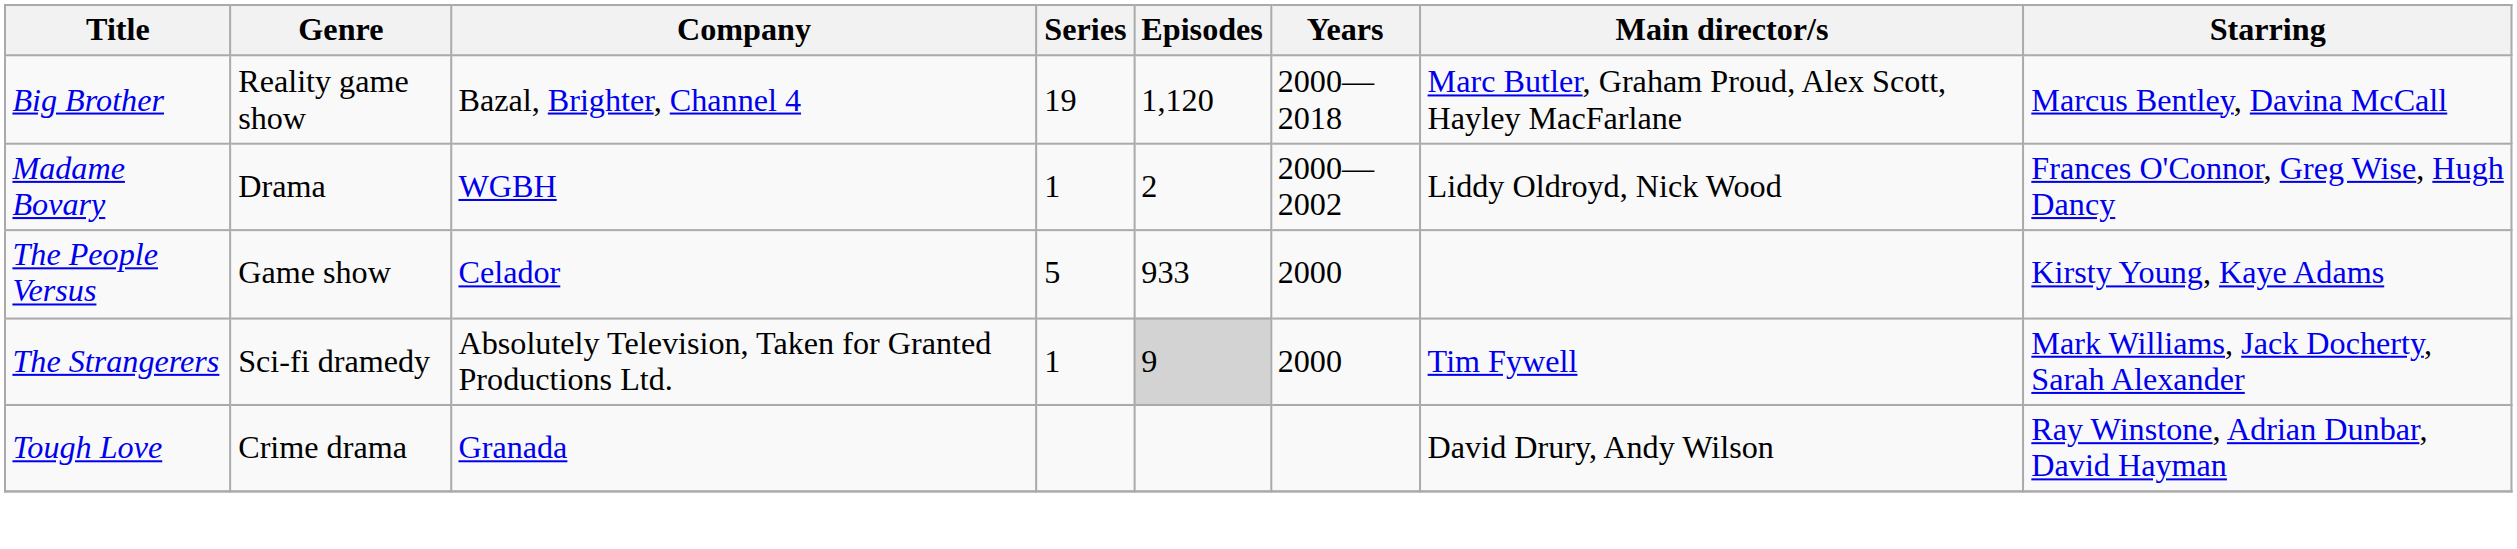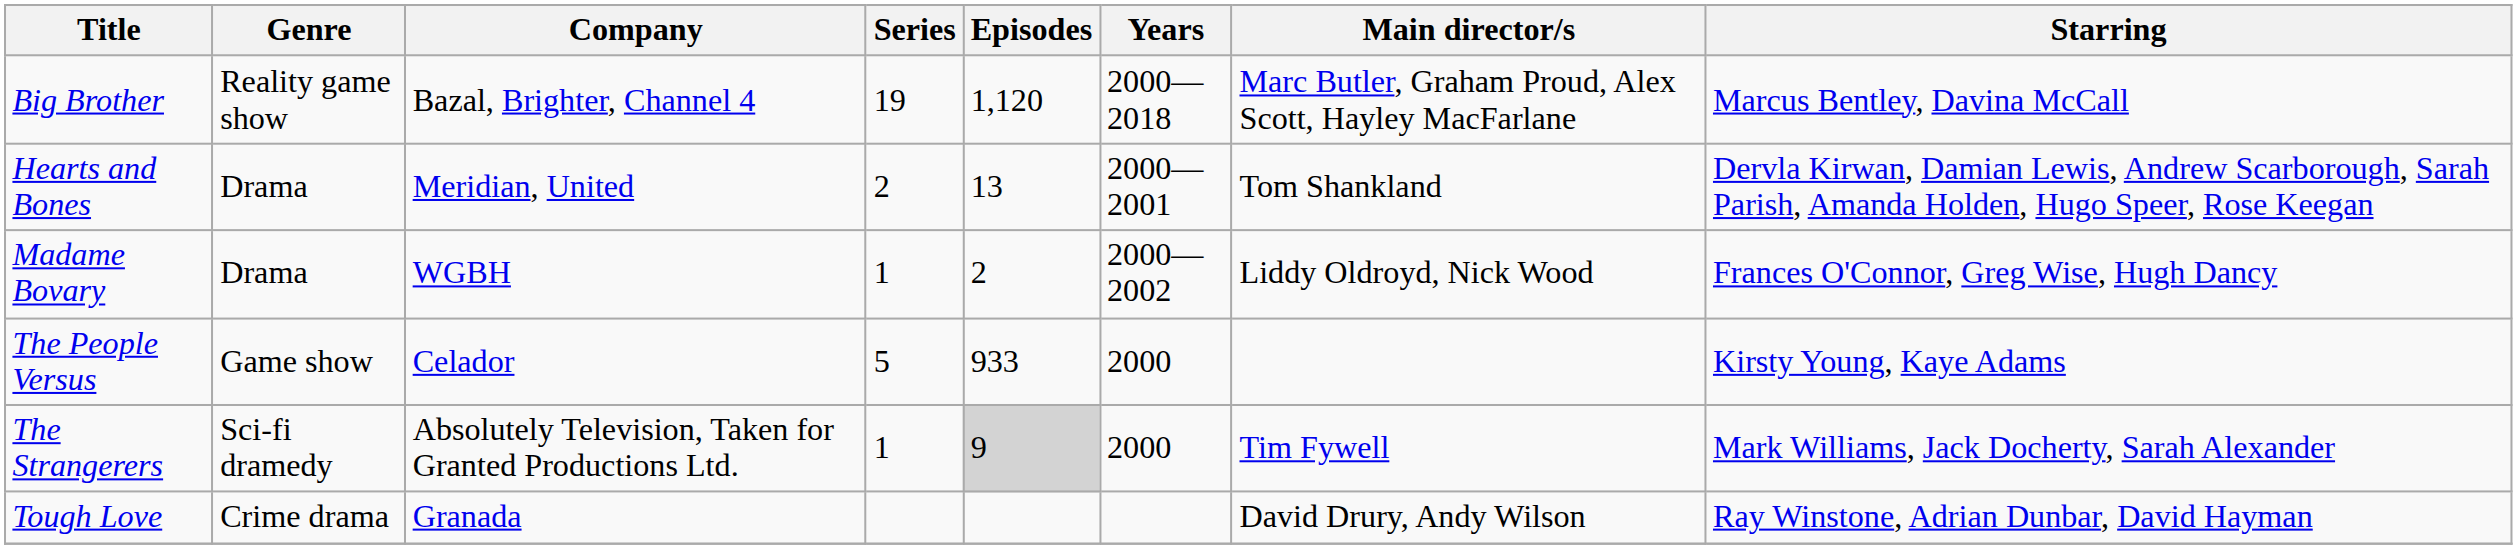 <table class="wikitable unsortable">
 <tr>
 <th>Title</th>
 <th>Genre</th>
 <th>Company</th>
 <th>Series</th>
 <th>Episodes</th>
 <th>Years</th>
 <th>Main director/s</th>
 <th>Starring</th>
 </tr>
 <tr>
 <td><em><a href='#'>Big Brother</a></em></td>
 <td>Reality game show</td>
 <td>Bazal, <a href='#'>Brighter</a>, <a href='#'>Channel 4</a></td>
 <td>19</td>
 <td>1,120</td>
 <td>2000—2018</td>
 <td><a href='#'>Marc Butler</a>, Graham Proud, Alex Scott, Hayley MacFarlane</td>
 <td><a href='#'>Marcus Bentley</a>, <a href='#'>Davina McCall</a></td>
+</tr>
+<tr>
+<td><em><a href='#'>Hearts and Bones</a></em></td>
+<td>Drama</td>
+<td><a href='#'>Meridian</a>, <a href='#'>United</a></td>
+<td>2</td>
+<td>13</td>
+<td>2000—2001</td>
+<td>Tom Shankland</td>
+<td><a href='#'>Dervla Kirwan</a>, <a href='#'>Damian Lewis</a>, <a href='#'>Andrew Scarborough</a>, <a href='#'>Sarah Parish</a>, <a href='#'>Amanda Holden</a>, <a href='#'>Hugo Speer</a>, <a href='#'>Rose Keegan</a></td>
 </tr>
 <tr>
 <td><em><a href='#'>Madame Bovary</a></em></td>
 <td>Drama</td>
 <td><a href='#'>WGBH</a></td>
 <td>1</td>
 <td>2</td>
 <td>2000—2002</td>
 <td>Liddy Oldroyd, Nick Wood</td>
 <td><a href='#'>Frances O'Connor</a>, <a href='#'>Greg Wise</a>, <a href='#'>Hugh Dancy</a></td>
 </tr>
 <tr>
 <td><em><a href='#'>The People Versus</a></em></td>
 <td>Game show</td>
 <td><a href='#'>Celador</a></td>
 <td>5</td>
 <td>933</td>
 <td>2000</td>
 <td></td>
 <td><a href='#'>Kirsty Young</a>, <a href='#'>Kaye Adams</a></td>
 </tr>
 <tr>
 <td><em><a href='#'>The Strangerers</a></em></td>
 <td>Sci-fi dramedy</td>
 <td>Absolutely Television, Taken for Granted Productions Ltd.</td>
 <td>1</td>
 <td style="background: lightgrey;">9</td>
 <td>2000</td>
 <td><a href='#'>Tim Fywell</a></td>
 <td><a href='#'>Mark Williams</a>, <a href='#'>Jack Docherty</a>, <a href='#'>Sarah Alexander</a></td>
 </tr>
 <tr>
 <td><em><a href='#'>Tough Love</a></em></td>
 <td>Crime drama</td>
 <td><a href='#'>Granada</a></td>
 <td></td>
 <td></td>
 <td></td>
 <td>David Drury, Andy Wilson</td>
 <td><a href='#'>Ray Winstone</a>, <a href='#'>Adrian Dunbar</a>, <a href='#'>David Hayman</a></td>
 </tr>
 <tr>
 </tr>
 </table>
